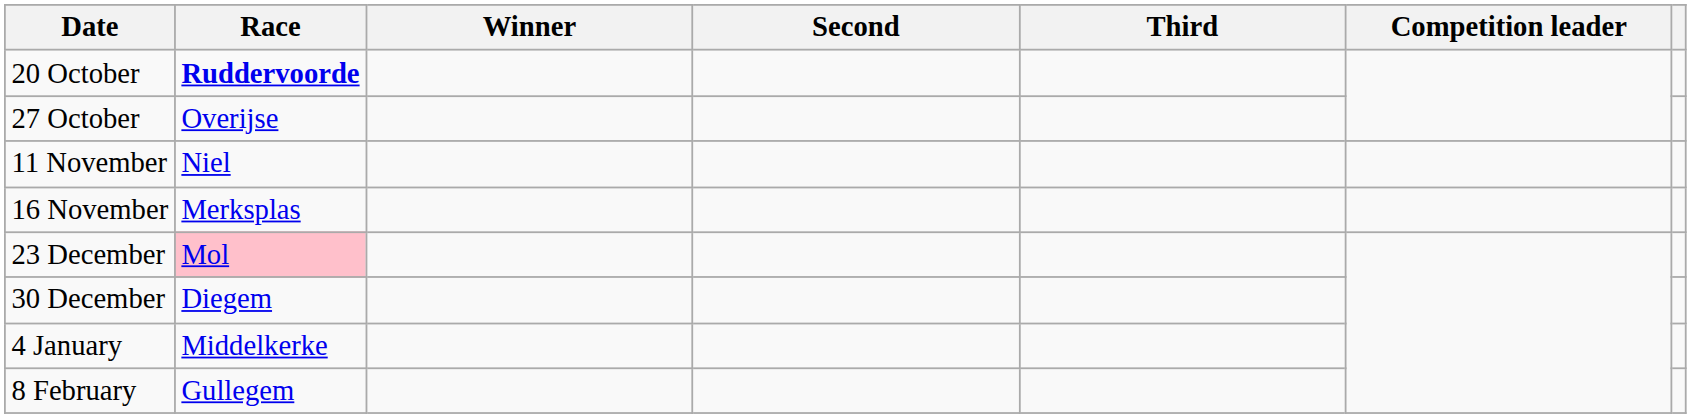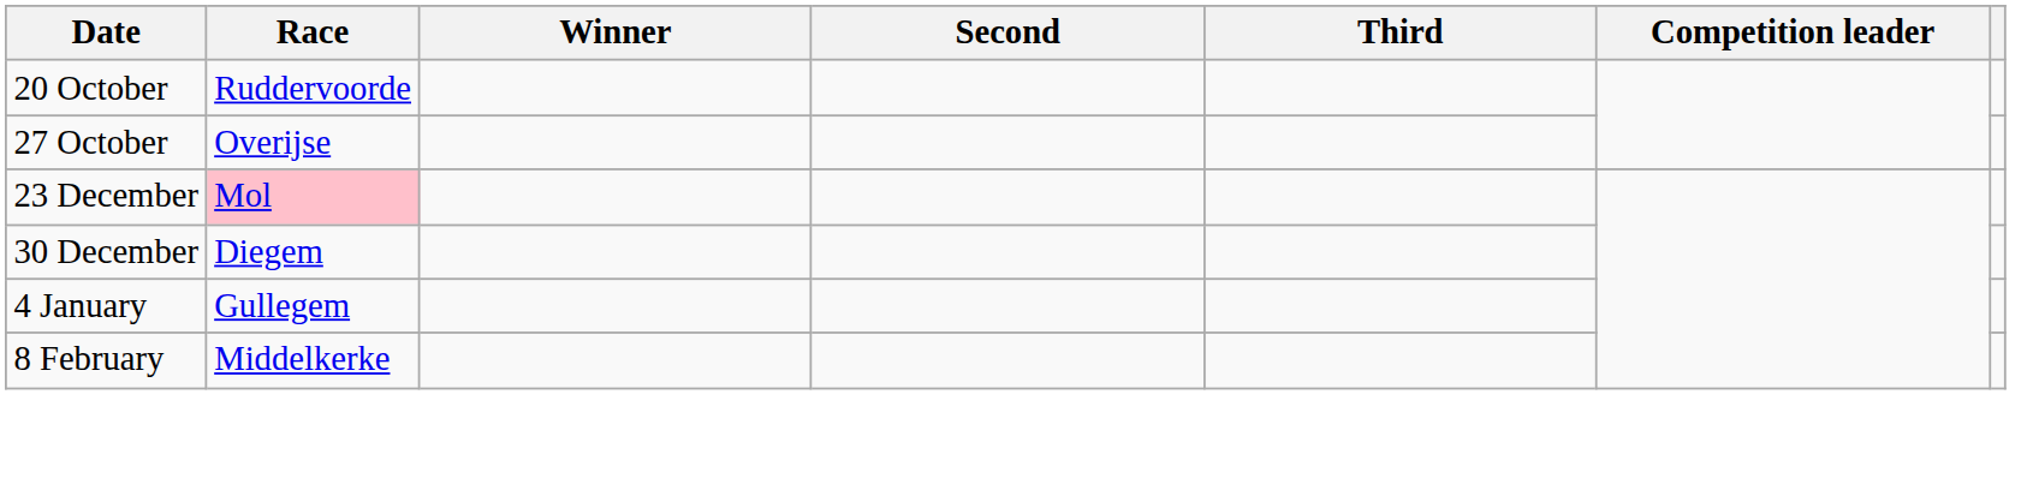 <table class="wikitable" style="font-size: 100%; white-space: nowrap;">
 <tr>
 <th>Date</th>
 <th>Race</th>
 <th width="175">Winner</th>
 <th width="175">Second</th>
 <th width="175">Third</th>
 <th width="175">Competition leader</th>
 <th></th>
 </tr>
 <tr>
 <td>20 October</td>
-<td><strong><a href='#'>Ruddervoorde</a></strong></td>
+<td><a href='#'>Ruddervoorde</a></td>
 <td></td>
 <td></td>
 <td></td>
 <td rowspan="2"></td>
 <td></td>
 </tr>
 <tr>
 <td>27 October</td>
 <td><a href='#'>Overijse</a></td>
-<td></td>
-<td></td>
-<td></td>
-<td></td>
-</tr>
-<tr>
-<td>11 November</td>
-<td><a href='#'>Niel</a></td>
-<td></td>
-<td></td>
-<td></td>
-<td></td>
-<td></td>
-</tr>
-<tr>
-<td>16 November</td>
-<td><a href='#'>Merksplas</a></td>
-<td></td>
 <td></td>
 <td></td>
 <td></td>
 <td></td>
 </tr>
 <tr>
 <td>23 December</td>
 <td style="background: pink;"><a href='#'>Mol</a></td>
 <td></td>
 <td></td>
 <td></td>
 <td rowspan="4"></td>
 <td></td>
 </tr>
 <tr>
 <td>30 December</td>
 <td><a href='#'>Diegem</a></td>
 <td></td>
 <td></td>
 <td></td>
 <td></td>
 </tr>
 <tr>
 <td>4 January</td>
-<td><a href='#'>Middelkerke</a></td>
+<td><a href='#'>Gullegem</a></td>
 <td></td>
 <td></td>
 <td></td>
 <td></td>
 </tr>
 <tr>
 <td>8 February</td>
-<td><a href='#'>Gullegem</a></td>
+<td><a href='#'>Middelkerke</a></td>
 <td></td>
 <td></td>
 <td></td>
 <td></td>
 </tr>
 </table>
